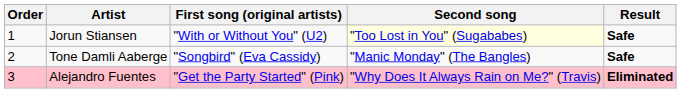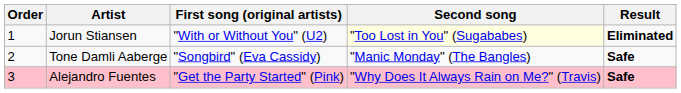 <table class=wikitable>
 <tr>
 <th>Order</th>
 <th>Artist</th>
 <th>First song (original artists)</th>
 <th>Second song</th>
 <th>Result</th>
 </tr>
 <tr>
 <td>1</td>
 <td>Jorun Stiansen</td>
 <td>"<a href='#'>With or Without You</a>" (<a href='#'>U2</a>)</td>
 <td style="background: lightyellow;">"<a href='#'>Too Lost in You</a>" (<a href='#'>Sugababes</a>)</td>
-<td><strong>Safe</strong></td>
+<td><strong>Eliminated</strong></td>
 </tr>
 <tr>
 <td>2</td>
 <td>Tone Damli Aaberge</td>
 <td>"<a href='#'>Songbird</a>" (<a href='#'>Eva Cassidy</a>)</td>
 <td>"<a href='#'>Manic Monday</a>" (<a href='#'>The Bangles</a>)</td>
 <td><strong>Safe</strong></td>
 </tr>
 <tr style="background:pink;">
 <td>3</td>
 <td>Alejandro Fuentes</td>
 <td>"<a href='#'>Get the Party Started</a>" (<a href='#'>Pink</a>)</td>
 <td>"<a href='#'>Why Does It Always Rain on Me?</a>" (<a href='#'>Travis</a>)</td>
-<td><strong>Eliminated</strong></td>
+<td><strong>Safe</strong></td>
 </tr>
 </table>
